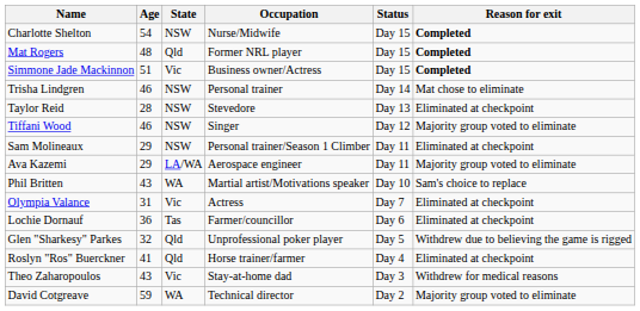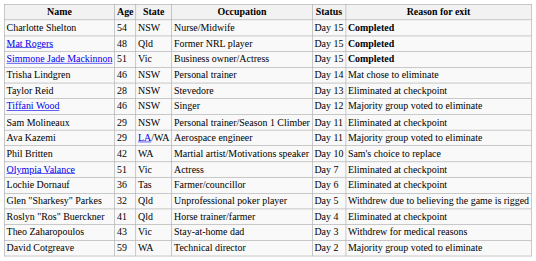 <table class="wikitable">
 <tr>
 <th>Name</th>
 <th>Age</th>
 <th>State</th>
 <th>Occupation</th>
 <th>Status</th>
 <th>Reason for exit</th>
 </tr>
 <tr>
 <td>Charlotte Shelton</td>
 <td>54</td>
 <td>NSW</td>
 <td>Nurse/Midwife</td>
 <td>Day 15</td>
 <td><strong>Completed</strong></td>
 </tr>
 <tr>
 <td><a href='#'>Mat Rogers</a></td>
 <td>48</td>
 <td>Qld</td>
 <td>Former NRL player</td>
 <td>Day 15</td>
 <td><strong>Completed</strong></td>
 </tr>
 <tr>
 <td><a href='#'>Simmone Jade Mackinnon</a></td>
 <td>51</td>
 <td>Vic</td>
 <td>Business owner/Actress</td>
 <td>Day 15</td>
 <td><strong>Completed</strong></td>
 </tr>
 <tr>
 <td>Trisha Lindgren</td>
 <td>46</td>
 <td>NSW</td>
 <td>Personal trainer</td>
 <td>Day 14</td>
 <td>Mat chose to eliminate</td>
 </tr>
 <tr>
 <td>Taylor Reid</td>
 <td>28</td>
 <td>NSW</td>
 <td>Stevedore</td>
 <td>Day 13</td>
 <td>Eliminated at checkpoint</td>
 </tr>
 <tr>
 <td><a href='#'>Tiffani Wood</a></td>
 <td>46</td>
 <td>NSW</td>
 <td>Singer</td>
 <td>Day 12</td>
 <td>Majority group voted to eliminate</td>
 </tr>
 <tr>
 <td>Sam Molineaux</td>
 <td>29</td>
 <td>NSW</td>
 <td>Personal trainer/Season 1 Climber</td>
 <td>Day 11</td>
 <td>Eliminated at checkpoint</td>
 </tr>
 <tr>
 <td>Ava Kazemi</td>
 <td>29</td>
 <td><a href='#'>LA</a>/WA</td>
 <td>Aerospace engineer</td>
 <td>Day 11</td>
 <td>Majority group voted to eliminate</td>
 </tr>
 <tr>
 <td>Phil Britten</td>
-<td>43</td>
+<td>42</td>
 <td>WA</td>
 <td>Martial artist/Motivations speaker</td>
 <td>Day 10</td>
 <td>Sam's choice to replace</td>
 </tr>
 <tr>
 <td><a href='#'>Olympia Valance</a></td>
-<td>31</td>
+<td>51</td>
 <td>Vic</td>
 <td>Actress</td>
 <td>Day 7</td>
 <td>Eliminated at checkpoint</td>
 </tr>
 <tr>
 <td>Lochie Dornauf</td>
 <td>36</td>
 <td>Tas</td>
 <td>Farmer/councillor</td>
 <td>Day 6</td>
 <td>Eliminated at checkpoint</td>
 </tr>
 <tr>
 <td>Glen "Sharkesy" Parkes</td>
 <td>32</td>
 <td>Qld</td>
 <td>Unprofessional poker player</td>
 <td>Day 5</td>
 <td>Withdrew due to believing the game is rigged</td>
 </tr>
 <tr>
 <td>Roslyn "Ros" Buerckner</td>
 <td>41</td>
 <td>Qld</td>
 <td>Horse trainer/farmer</td>
 <td>Day 4</td>
 <td>Eliminated at checkpoint</td>
 </tr>
 <tr>
 <td>Theo Zaharopoulos</td>
 <td>43</td>
 <td>Vic</td>
 <td>Stay-at-home dad</td>
 <td>Day 3</td>
 <td>Withdrew for medical reasons</td>
 </tr>
 <tr>
 <td>David Cotgreave</td>
 <td>59</td>
 <td>WA</td>
 <td>Technical director</td>
 <td>Day 2</td>
 <td>Majority group voted to eliminate</td>
 </tr>
 </table>
